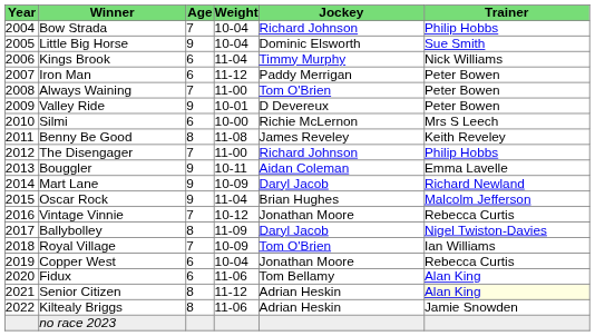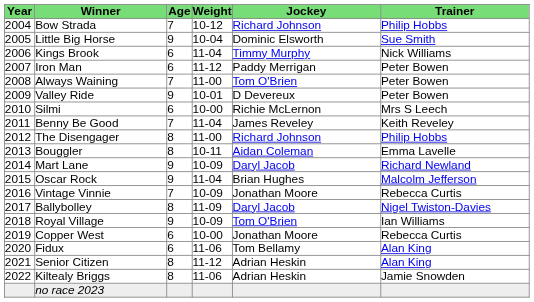 <table class = "sortable" | border="1" cellpadding="0" style="border-collapse: collapse; font-size:90%">
 <tr bgcolor="#77dd77" align="center">
 <th style="width:36px"><strong>Year</strong></th>
 <th style="width:160px"><strong>Winner</strong></th>
 <th style="width:30px"><strong>Age</strong></th>
 <th style="width:40px"><strong>Weight</strong></th>
 <th style="width:180px"><strong>Jockey</strong></th>
 <th style="width:180px"><strong>Trainer</strong></th>
 </tr>
 <tr>
 <td>2004</td>
 <td>Bow Strada</td>
 <td>7</td>
-<td>10-04</td>
+<td>10-12</td>
 <td><a href='#'>Richard Johnson</a></td>
 <td><a href='#'>Philip Hobbs</a></td>
 </tr>
 <tr>
 <td>2005</td>
 <td>Little Big Horse</td>
 <td>9</td>
 <td>10-04</td>
 <td>Dominic Elsworth</td>
 <td><a href='#'>Sue Smith</a></td>
 </tr>
 <tr>
 <td>2006</td>
 <td>Kings Brook</td>
 <td>6</td>
 <td>11-04</td>
 <td><a href='#'>Timmy Murphy</a></td>
 <td>Nick Williams</td>
 </tr>
 <tr>
 <td>2007</td>
 <td>Iron Man</td>
 <td>6</td>
 <td>11-12</td>
 <td>Paddy Merrigan</td>
 <td>Peter Bowen</td>
 </tr>
 <tr>
 <td>2008</td>
 <td>Always Waining</td>
 <td>7</td>
 <td>11-00</td>
 <td><a href='#'>Tom O'Brien</a></td>
 <td>Peter Bowen</td>
 </tr>
 <tr>
 <td>2009</td>
 <td>Valley Ride</td>
 <td>9</td>
 <td>10-01</td>
 <td>D Devereux</td>
 <td>Peter Bowen</td>
 </tr>
 <tr>
 <td>2010</td>
 <td>Silmi</td>
 <td>6</td>
 <td>10-00</td>
 <td>Richie McLernon</td>
 <td>Mrs S Leech</td>
 </tr>
 <tr>
 <td>2011</td>
 <td>Benny Be Good</td>
-<td>8</td>
-<td>11-08</td>
+<td>7</td>
+<td>11-04</td>
 <td>James Reveley</td>
 <td>Keith Reveley</td>
 </tr>
 <tr>
 <td>2012</td>
 <td>The Disengager</td>
-<td>7</td>
+<td>8</td>
 <td>11-00</td>
 <td><a href='#'>Richard Johnson</a></td>
 <td><a href='#'>Philip Hobbs</a></td>
 </tr>
 <tr>
 <td>2013</td>
 <td>Bouggler</td>
-<td>9</td>
+<td>8</td>
 <td>10-11</td>
 <td><a href='#'>Aidan Coleman</a></td>
 <td>Emma Lavelle</td>
 </tr>
 <tr>
 <td>2014</td>
 <td>Mart Lane</td>
 <td>9</td>
 <td>10-09</td>
 <td><a href='#'>Daryl Jacob</a></td>
 <td><a href='#'>Richard Newland</a></td>
 </tr>
 <tr>
 <td>2015</td>
 <td>Oscar Rock</td>
 <td>9</td>
 <td>11-04</td>
 <td>Brian Hughes</td>
 <td><a href='#'>Malcolm Jefferson</a></td>
 </tr>
 <tr>
 <td>2016</td>
 <td>Vintage Vinnie</td>
 <td>7</td>
-<td>10-12</td>
+<td>10-09</td>
 <td>Jonathan Moore</td>
 <td>Rebecca Curtis</td>
 </tr>
 <tr>
 <td>2017</td>
 <td>Ballybolley</td>
 <td>8</td>
 <td>11-09</td>
 <td><a href='#'>Daryl Jacob</a></td>
 <td><a href='#'>Nigel Twiston-Davies</a></td>
 </tr>
 <tr>
 <td>2018</td>
 <td>Royal Village</td>
-<td>7</td>
+<td>9</td>
 <td>10-09</td>
 <td><a href='#'>Tom O'Brien</a></td>
 <td>Ian Williams</td>
 </tr>
 <tr>
 <td>2019</td>
 <td>Copper West</td>
 <td>6</td>
-<td>10-04</td>
+<td>10-00</td>
 <td>Jonathan Moore</td>
 <td>Rebecca Curtis</td>
 </tr>
 <tr>
 <td>2020</td>
 <td>Fidux</td>
 <td>6</td>
 <td>11-06</td>
 <td>Tom Bellamy</td>
 <td><a href='#'>Alan King</a></td>
 </tr>
 <tr>
 <td>2021</td>
 <td>Senior Citizen</td>
 <td>8</td>
 <td>11-12</td>
 <td>Adrian Heskin</td>
-<td style="background: lightyellow;"><a href='#'>Alan King</a></td>
+<td><a href='#'>Alan King</a></td>
 </tr>
 <tr>
 <td>2022</td>
 <td>Kiltealy Briggs</td>
 <td>8</td>
 <td>11-06</td>
 <td>Adrian Heskin</td>
 <td>Jamie Snowden</td>
 </tr>
 <tr bgcolor="#eeeeee">
 <td data-sort-value="2023"></td>
 <td><em>no race 2023</em></td>
 <td></td>
 <td></td>
 <td></td>
 <td></td>
 </tr>
 </table>
